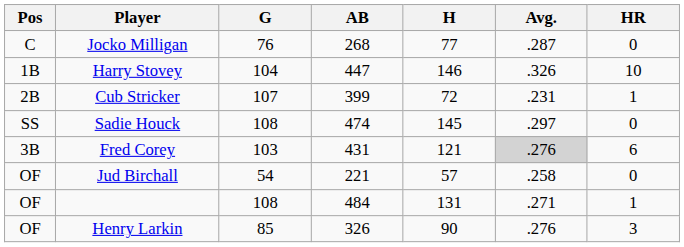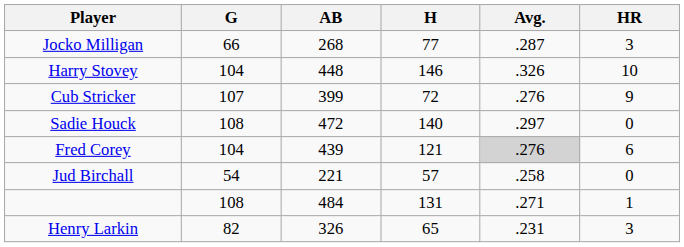 <table class="wikitable sortable">
 <tr>
-<th bgcolor="#DDDDFF" width="5%">Pos</th>
 <th bgcolor="#DDDDFF" width="16%">Player</th>
 <th bgcolor="#DDDDFF" width="9%">G</th>
 <th bgcolor="#DDDDFF" width="9%">AB</th>
 <th bgcolor="#DDDDFF" width="9%">H</th>
 <th bgcolor="#DDDDFF" width="9%">Avg.</th>
 <th bgcolor="#DDDDFF" width="9%">HR</th>
 </tr>
 <tr align="center">
-<td>C</td>
 <td><a href='#'>Jocko Milligan</a></td>
-<td>76</td>
+<td>66</td>
 <td>268</td>
 <td>77</td>
 <td>.287</td>
-<td>0</td>
+<td>3</td>
 </tr>
 <tr align=center>
-<td>1B</td>
 <td><a href='#'>Harry Stovey</a></td>
 <td>104</td>
-<td>447</td>
+<td>448</td>
 <td>146</td>
 <td>.326</td>
 <td>10</td>
 </tr>
 <tr align=center>
-<td>2B</td>
 <td><a href='#'>Cub Stricker</a></td>
 <td>107</td>
 <td>399</td>
 <td>72</td>
-<td>.231</td>
-<td>1</td>
+<td>.276</td>
+<td>9</td>
 </tr>
 <tr align=center>
-<td>SS</td>
 <td><a href='#'>Sadie Houck</a></td>
 <td>108</td>
-<td>474</td>
-<td>145</td>
+<td>472</td>
+<td>140</td>
 <td>.297</td>
 <td>0</td>
 </tr>
 <tr align=center>
-<td>3B</td>
 <td><a href='#'>Fred Corey</a></td>
-<td>103</td>
-<td>431</td>
+<td>104</td>
+<td>439</td>
 <td>121</td>
 <td style="background: lightgrey;">.276</td>
 <td>6</td>
 </tr>
 <tr align=center>
-<td>OF</td>
 <td><a href='#'>Jud Birchall</a></td>
 <td>54</td>
 <td>221</td>
 <td>57</td>
 <td>.258</td>
 <td>0</td>
 </tr>
 <tr align=center>
-<td>OF</td>
 <td></td>
 <td>108</td>
 <td>484</td>
 <td>131</td>
 <td>.271</td>
 <td>1</td>
 </tr>
 <tr align="center">
-<td>OF</td>
 <td><a href='#'>Henry Larkin</a></td>
-<td>85</td>
+<td>82</td>
 <td>326</td>
-<td>90</td>
-<td>.276</td>
+<td>65</td>
+<td>.231</td>
 <td>3</td>
 </tr>
 </table>
